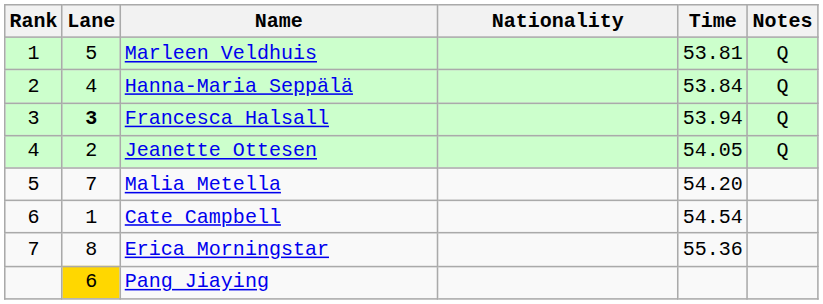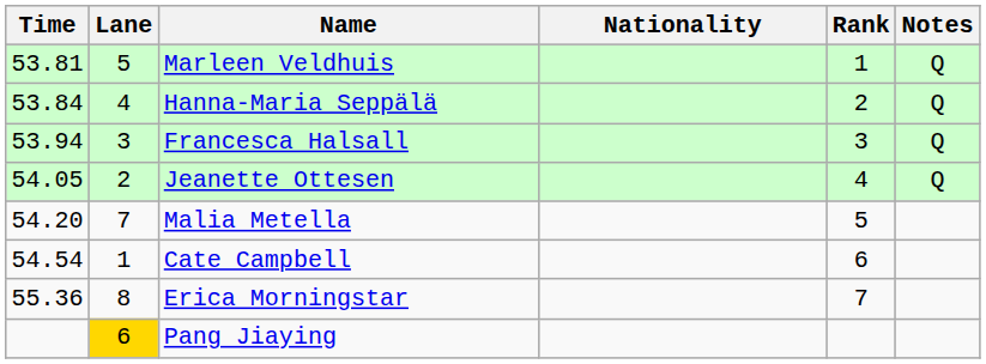 <table class="wikitable" style="text-align:center">
 <tr>
-<th>Rank</th>
+<th>Time</th>
 <th>Lane</th>
 <th width=200>Name</th>
 <th width=150>Nationality</th>
-<th>Time</th>
+<th>Rank</th>
 <th>Notes</th>
 </tr>
 <tr bgcolor=ccffcc>
-<td>1</td>
+<td>53.81</td>
 <td>5</td>
 <td align=left><a href='#'>Marleen Veldhuis</a></td>
 <td align=left></td>
-<td>53.81</td>
+<td>1</td>
 <td>Q</td>
 </tr>
 <tr bgcolor=ccffcc>
-<td>2</td>
+<td>53.84</td>
 <td>4</td>
 <td align=left><a href='#'>Hanna-Maria Seppälä</a></td>
 <td align=left></td>
-<td>53.84</td>
+<td>2</td>
 <td>Q</td>
 </tr>
 <tr bgcolor=ccffcc>
+<td>53.94</td>
 <td>3</td>
-<td><strong>3</strong></td>
 <td align=left><a href='#'>Francesca Halsall</a></td>
 <td align=left></td>
-<td>53.94</td>
+<td>3</td>
 <td>Q</td>
 </tr>
 <tr bgcolor=ccffcc>
-<td>4</td>
+<td>54.05</td>
 <td>2</td>
 <td align=left><a href='#'>Jeanette Ottesen</a></td>
 <td align=left></td>
-<td>54.05</td>
+<td>4</td>
 <td>Q</td>
 </tr>
 <tr>
-<td>5</td>
+<td>54.20</td>
 <td>7</td>
 <td align=left><a href='#'>Malia Metella</a></td>
 <td align=left></td>
-<td>54.20</td>
+<td>5</td>
 <td></td>
 </tr>
 <tr>
-<td>6</td>
+<td>54.54</td>
 <td>1</td>
 <td align=left><a href='#'>Cate Campbell</a></td>
 <td align=left></td>
-<td>54.54</td>
+<td>6</td>
 <td></td>
 </tr>
 <tr>
-<td>7</td>
+<td>55.36</td>
 <td>8</td>
 <td align=left><a href='#'>Erica Morningstar</a></td>
 <td align=left></td>
-<td>55.36</td>
+<td>7</td>
 <td></td>
 </tr>
 <tr>
 <td></td>
 <td style="background: gold;">6</td>
 <td align=left><a href='#'>Pang Jiaying</a></td>
 <td align=left></td>
 <td></td>
 <td></td>
 </tr>
 </table>
